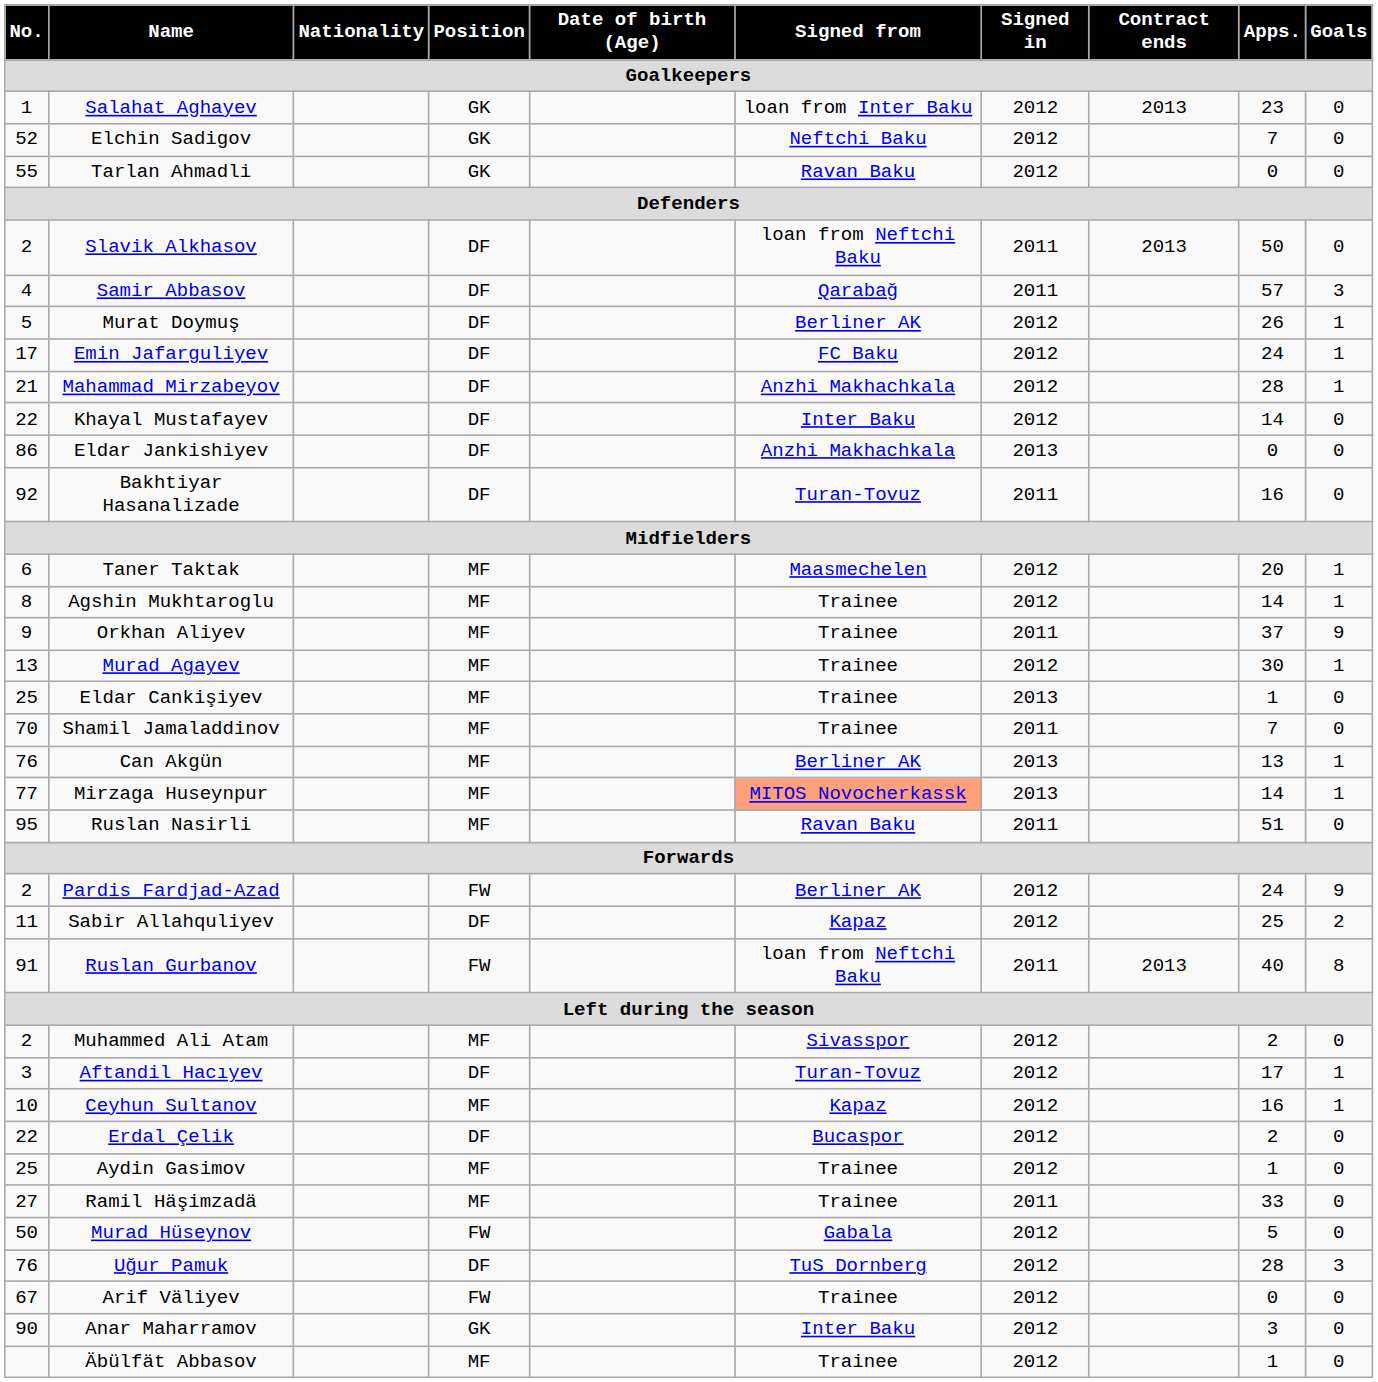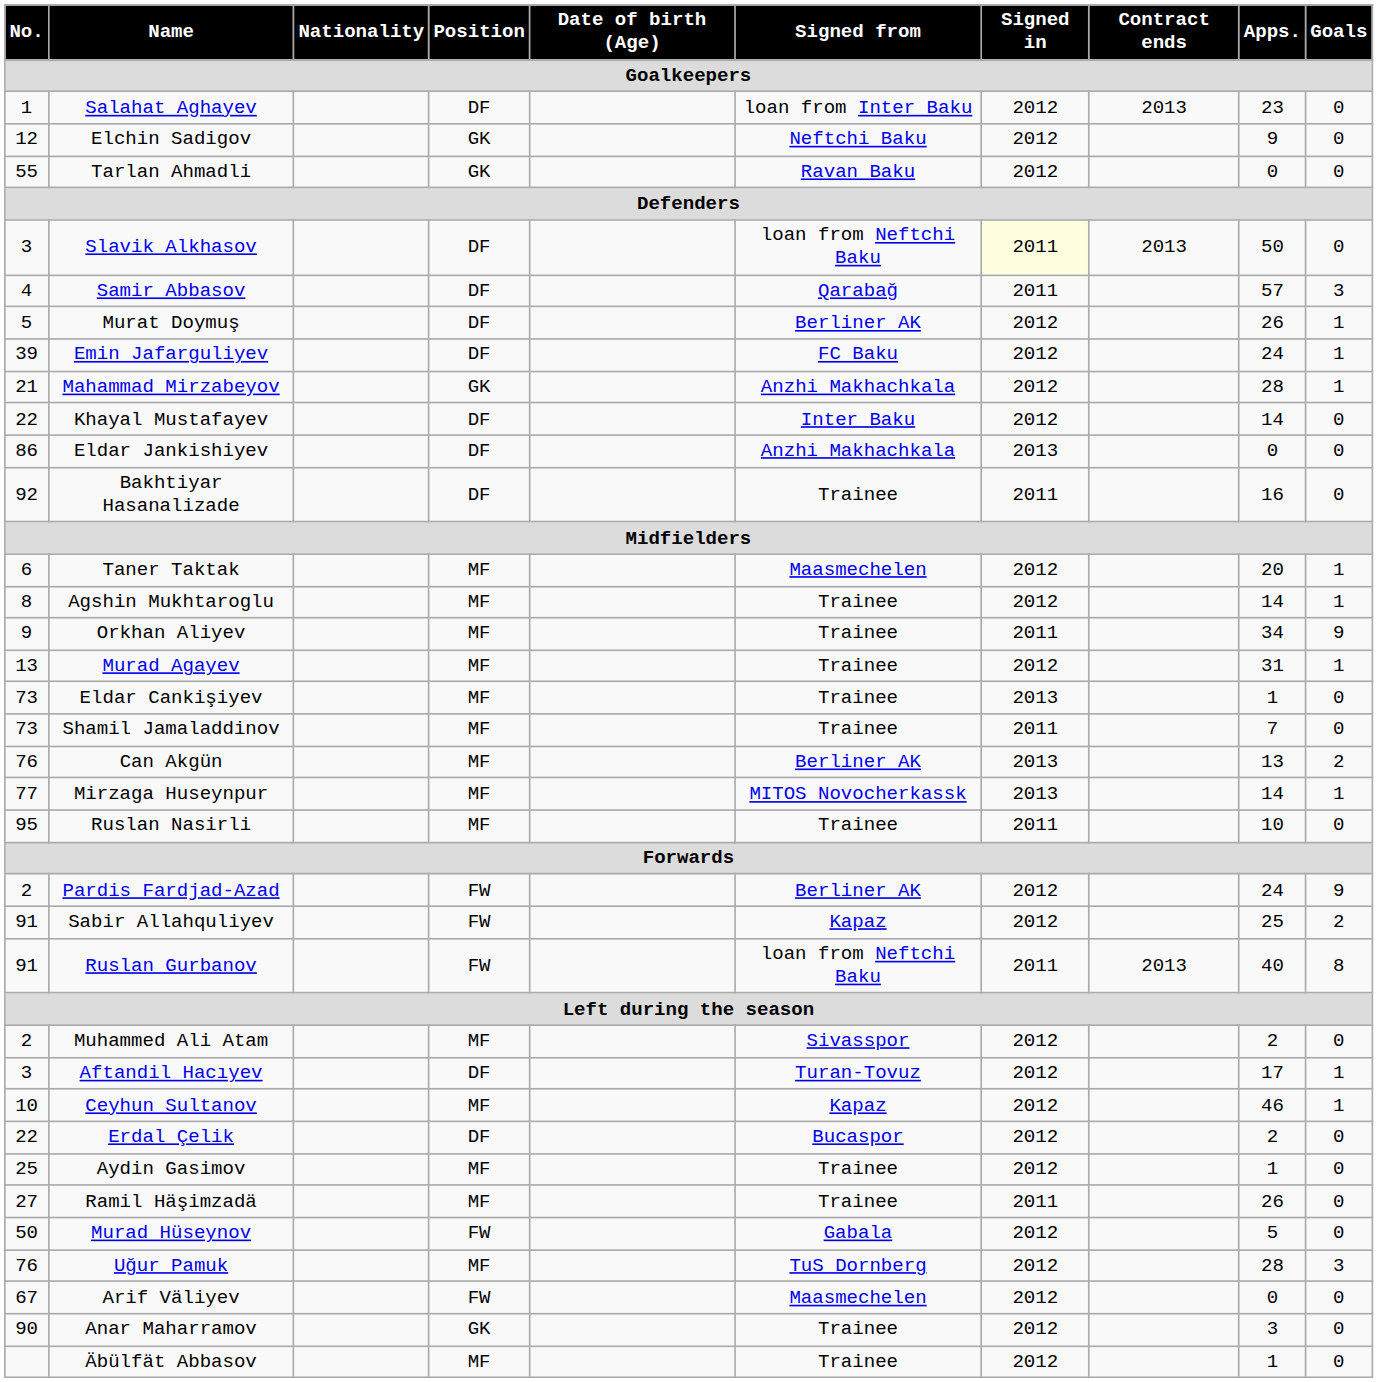 <table class="wikitable"  style="text-align:center; font-size:90%; width:95%;">
 <tr>
 <th style="background:#000000; color:#FFFFFF; text-align:center;">No.</th>
 <th style="background:#000000; color:#FFFFFF; text-align:center;">Name</th>
 <th style="background:#000000; color:#FFFFFF; text-align:center;">Nationality</th>
 <th style="background:#000000; color:#FFFFFF; text-align:center;">Position</th>
 <th style="background:#000000; color:#FFFFFF; text-align:center;">Date of birth (Age)</th>
 <th style="background:#000000; color:#FFFFFF; text-align:center;">Signed from</th>
 <th style="background:#000000; color:#FFFFFF; text-align:center;">Signed in</th>
 <th style="background:#000000; color:#FFFFFF; text-align:center;">Contract ends</th>
 <th style="background:#000000; color:#FFFFFF; text-align:center;">Apps.</th>
 <th style="background:#000000; color:#FFFFFF; text-align:center;">Goals</th>
 </tr>
 <tr>
 <th colspan="11"  style="background:#dcdcdc; text-align:center;">Goalkeepers</th>
 </tr>
 <tr>
 <td>1</td>
 <td><a href='#'>Salahat Aghayev</a></td>
 <td></td>
-<td>GK</td>
+<td>DF</td>
 <td></td>
 <td>loan from <a href='#'>Inter Baku</a></td>
 <td>2012</td>
 <td>2013</td>
 <td>23</td>
 <td>0</td>
 </tr>
 <tr>
-<td>52</td>
+<td>12</td>
 <td>Elchin Sadigov</td>
 <td></td>
 <td>GK</td>
 <td></td>
 <td><a href='#'>Neftchi Baku</a></td>
 <td>2012</td>
 <td></td>
-<td>7</td>
+<td>9</td>
 <td>0</td>
 </tr>
 <tr>
 <td>55</td>
 <td>Tarlan Ahmadli</td>
 <td></td>
 <td>GK</td>
 <td></td>
 <td><a href='#'>Ravan Baku</a></td>
 <td>2012</td>
 <td></td>
 <td>0</td>
 <td>0</td>
 </tr>
 <tr>
 <th colspan="11"  style="background:#dcdcdc; text-align:center;">Defenders</th>
 </tr>
 <tr>
-<td>2</td>
+<td>3</td>
 <td><a href='#'>Slavik Alkhasov</a></td>
 <td></td>
 <td>DF</td>
 <td></td>
 <td>loan from <a href='#'>Neftchi Baku</a></td>
-<td>2011</td>
+<td style="background: lightyellow;">2011</td>
 <td>2013</td>
 <td>50</td>
 <td>0</td>
 </tr>
 <tr>
 <td>4</td>
 <td><a href='#'>Samir Abbasov</a></td>
 <td></td>
 <td>DF</td>
 <td></td>
 <td><a href='#'>Qarabağ</a></td>
 <td>2011</td>
 <td></td>
 <td>57</td>
 <td>3</td>
 </tr>
 <tr>
 <td>5</td>
 <td>Murat Doymuş</td>
 <td></td>
 <td>DF</td>
 <td></td>
 <td><a href='#'>Berliner AK</a></td>
 <td>2012</td>
 <td></td>
 <td>26</td>
 <td>1</td>
 </tr>
 <tr>
-<td>17</td>
+<td>39</td>
 <td><a href='#'>Emin Jafarguliyev</a></td>
 <td></td>
 <td>DF</td>
 <td></td>
 <td><a href='#'>FC Baku</a></td>
 <td>2012</td>
 <td></td>
 <td>24</td>
 <td>1</td>
 </tr>
 <tr>
 <td>21</td>
 <td><a href='#'>Mahammad Mirzabeyov</a></td>
 <td></td>
-<td>DF</td>
+<td>GK</td>
 <td></td>
 <td><a href='#'>Anzhi Makhachkala</a></td>
 <td>2012</td>
 <td></td>
 <td>28</td>
 <td>1</td>
 </tr>
 <tr>
 <td>22</td>
 <td>Khayal Mustafayev</td>
 <td></td>
 <td>DF</td>
 <td></td>
 <td><a href='#'>Inter Baku</a></td>
 <td>2012</td>
 <td></td>
 <td>14</td>
 <td>0</td>
 </tr>
 <tr>
 <td>86</td>
 <td>Eldar Jankishiyev</td>
 <td></td>
 <td>DF</td>
 <td></td>
 <td><a href='#'>Anzhi Makhachkala</a></td>
 <td>2013</td>
 <td></td>
 <td>0</td>
 <td>0</td>
 </tr>
 <tr>
 <td>92</td>
 <td>Bakhtiyar Hasanalizade</td>
 <td></td>
 <td>DF</td>
 <td></td>
-<td><a href='#'>Turan-Tovuz</a></td>
+<td>Trainee</td>
 <td>2011</td>
 <td></td>
 <td>16</td>
 <td>0</td>
 </tr>
 <tr>
 <th colspan="11"  style="background:#dcdcdc; text-align:center;">Midfielders</th>
 </tr>
 <tr>
 <td>6</td>
 <td>Taner Taktak</td>
 <td></td>
 <td>MF</td>
 <td></td>
 <td><a href='#'>Maasmechelen</a></td>
 <td>2012</td>
 <td></td>
 <td>20</td>
 <td>1</td>
 </tr>
 <tr>
 <td>8</td>
 <td>Agshin Mukhtaroglu</td>
 <td></td>
 <td>MF</td>
 <td></td>
 <td>Trainee</td>
 <td>2012</td>
 <td></td>
 <td>14</td>
 <td>1</td>
 </tr>
 <tr>
 <td>9</td>
 <td>Orkhan Aliyev</td>
 <td></td>
 <td>MF</td>
 <td></td>
 <td>Trainee</td>
 <td>2011</td>
 <td></td>
-<td>37</td>
+<td>34</td>
 <td>9</td>
 </tr>
 <tr>
 <td>13</td>
 <td><a href='#'>Murad Agayev</a></td>
 <td></td>
 <td>MF</td>
 <td></td>
 <td>Trainee</td>
 <td>2012</td>
 <td></td>
-<td>30</td>
+<td>31</td>
 <td>1</td>
 </tr>
 <tr>
-<td>25</td>
+<td>73</td>
 <td>Eldar Cankişiyev</td>
 <td></td>
 <td>MF</td>
 <td></td>
 <td>Trainee</td>
 <td>2013</td>
 <td></td>
 <td>1</td>
 <td>0</td>
 </tr>
 <tr>
-<td>70</td>
+<td>73</td>
 <td>Shamil Jamaladdinov</td>
 <td></td>
 <td>MF</td>
 <td></td>
 <td>Trainee</td>
 <td>2011</td>
 <td></td>
 <td>7</td>
 <td>0</td>
 </tr>
 <tr>
 <td>76</td>
 <td>Can Akgün</td>
 <td></td>
 <td>MF</td>
 <td></td>
 <td><a href='#'>Berliner AK</a></td>
 <td>2013</td>
 <td></td>
 <td>13</td>
-<td>1</td>
+<td>2</td>
 </tr>
 <tr>
 <td>77</td>
 <td>Mirzaga Huseynpur</td>
 <td></td>
 <td>MF</td>
 <td></td>
-<td style="background: lightsalmon;"><a href='#'>MITOS Novocherkassk</a></td>
+<td><a href='#'>MITOS Novocherkassk</a></td>
 <td>2013</td>
 <td></td>
 <td>14</td>
 <td>1</td>
 </tr>
 <tr>
 <td>95</td>
 <td>Ruslan Nasirli</td>
 <td></td>
 <td>MF</td>
 <td></td>
-<td><a href='#'>Ravan Baku</a></td>
+<td>Trainee</td>
 <td>2011</td>
 <td></td>
-<td>51</td>
+<td>10</td>
 <td>0</td>
 </tr>
 <tr>
 <th colspan="11"  style="background:#dcdcdc; text-align:center;">Forwards</th>
 </tr>
 <tr>
 <td>2</td>
 <td><a href='#'>Pardis Fardjad-Azad</a></td>
 <td></td>
 <td>FW</td>
 <td></td>
 <td><a href='#'>Berliner AK</a></td>
 <td>2012</td>
 <td></td>
 <td>24</td>
 <td>9</td>
 </tr>
 <tr>
-<td>11</td>
+<td>91</td>
 <td>Sabir Allahquliyev</td>
 <td></td>
-<td>DF</td>
+<td>FW</td>
 <td></td>
 <td><a href='#'>Kapaz</a></td>
 <td>2012</td>
 <td></td>
 <td>25</td>
 <td>2</td>
 </tr>
 <tr>
 <td>91</td>
 <td><a href='#'>Ruslan Gurbanov</a></td>
 <td></td>
 <td>FW</td>
 <td></td>
 <td>loan from <a href='#'>Neftchi Baku</a></td>
 <td>2011</td>
 <td>2013</td>
 <td>40</td>
 <td>8</td>
 </tr>
 <tr>
 <th colspan="11"  style="background:#dcdcdc; text-align:center;">Left during the season</th>
 </tr>
 <tr>
 <td>2</td>
 <td>Muhammed Ali Atam</td>
 <td></td>
 <td>MF</td>
 <td></td>
 <td><a href='#'>Sivasspor</a></td>
 <td>2012</td>
 <td></td>
 <td>2</td>
 <td>0</td>
 </tr>
 <tr>
 <td>3</td>
 <td><a href='#'>Aftandil Hacıyev</a></td>
 <td></td>
 <td>DF</td>
 <td></td>
 <td><a href='#'>Turan-Tovuz</a></td>
 <td>2012</td>
 <td></td>
 <td>17</td>
 <td>1</td>
 </tr>
 <tr>
 <td>10</td>
 <td><a href='#'>Ceyhun Sultanov</a></td>
 <td></td>
 <td>MF</td>
 <td></td>
 <td><a href='#'>Kapaz</a></td>
 <td>2012</td>
 <td></td>
-<td>16</td>
+<td>46</td>
 <td>1</td>
 </tr>
 <tr>
 <td>22</td>
 <td><a href='#'>Erdal Çelik</a></td>
 <td></td>
 <td>DF</td>
 <td></td>
 <td><a href='#'>Bucaspor</a></td>
 <td>2012</td>
 <td></td>
 <td>2</td>
 <td>0</td>
 </tr>
 <tr>
 <td>25</td>
 <td>Aydin Gasimov</td>
 <td></td>
 <td>MF</td>
 <td></td>
 <td>Trainee</td>
 <td>2012</td>
 <td></td>
 <td>1</td>
 <td>0</td>
 </tr>
 <tr>
 <td>27</td>
 <td>Ramil Häşimzadä</td>
 <td></td>
 <td>MF</td>
 <td></td>
 <td>Trainee</td>
 <td>2011</td>
 <td></td>
-<td>33</td>
+<td>26</td>
 <td>0</td>
 </tr>
 <tr>
 <td>50</td>
 <td><a href='#'>Murad Hüseynov</a></td>
 <td></td>
 <td>FW</td>
 <td></td>
 <td><a href='#'>Gabala</a></td>
 <td>2012</td>
 <td></td>
 <td>5</td>
 <td>0</td>
 </tr>
 <tr>
 <td>76</td>
 <td><a href='#'>Uğur Pamuk</a></td>
 <td></td>
-<td>DF</td>
+<td>MF</td>
 <td></td>
 <td><a href='#'>TuS Dornberg</a></td>
 <td>2012</td>
 <td></td>
 <td>28</td>
 <td>3</td>
 </tr>
 <tr>
 <td>67</td>
 <td>Arif Väliyev</td>
 <td></td>
 <td>FW</td>
 <td></td>
-<td>Trainee</td>
+<td><a href='#'>Maasmechelen</a></td>
 <td>2012</td>
 <td></td>
 <td>0</td>
 <td>0</td>
 </tr>
 <tr>
 <td>90</td>
 <td>Anar Maharramov</td>
 <td></td>
 <td>GK</td>
 <td></td>
-<td><a href='#'>Inter Baku</a></td>
+<td>Trainee</td>
 <td>2012</td>
 <td></td>
 <td>3</td>
 <td>0</td>
 </tr>
 <tr>
 <td></td>
 <td>Äbülfät Abbasov</td>
 <td></td>
 <td>MF</td>
 <td></td>
 <td>Trainee</td>
 <td>2012</td>
 <td></td>
 <td>1</td>
 <td>0</td>
 </tr>
 </table>
